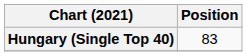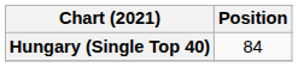 <table class="wikitable sortable plainrowheaders" style="text-align:center">
 <tr>
 <th scope="col">Chart (2021)</th>
 <th scope="col">Position</th>
 </tr>
 <tr>
 <th scope="row">Hungary (Single Top 40)</th>
-<td>83</td>
+<td>84</td>
 </tr>
 <tr>
 </tr>
 </table>
